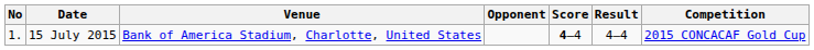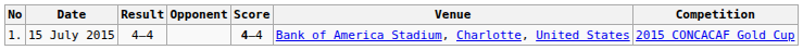 <table class="wikitable" style="font-size:85%;">
 <tr>
 <th>No</th>
 <th>Date</th>
-<th>Venue</th>
+<th>Result</th>
 <th>Opponent</th>
 <th>Score</th>
-<th>Result</th>
+<th>Venue</th>
 <th>Competition</th>
 </tr>
 <tr>
 <td>1.</td>
 <td>15 July 2015</td>
-<td><a href='#'>Bank of America Stadium</a>, <a href='#'>Charlotte</a>, <a href='#'>United States</a></td>
+<td align=center>4–4</td>
 <td></td>
 <td align=center><strong>4</strong>–4</td>
-<td align=center>4–4</td>
+<td><a href='#'>Bank of America Stadium</a>, <a href='#'>Charlotte</a>, <a href='#'>United States</a></td>
 <td><a href='#'>2015 CONCACAF Gold Cup</a></td>
 </tr>
 </table>
